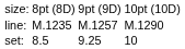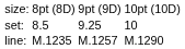 <table style="margin-left:40px;">
 <tr>
 <td>size:</td>
 <td>8pt (8D)</td>
 <td>9pt (9D)</td>
 <td>10pt (10D)</td>
 </tr>
 <tr>
+<td>set:</td>
+<td>8.5</td>
+<td>9.25</td>
+<td>10</td>
+</tr>
+<tr>
 <td>line:</td>
 <td>M.1235</td>
 <td>M.1257</td>
 <td>M.1290</td>
 </tr>
-<tr>
-<td>set:</td>
-<td>8.5</td>
-<td>9.25</td>
-<td>10</td>
-</tr>
 </table>
